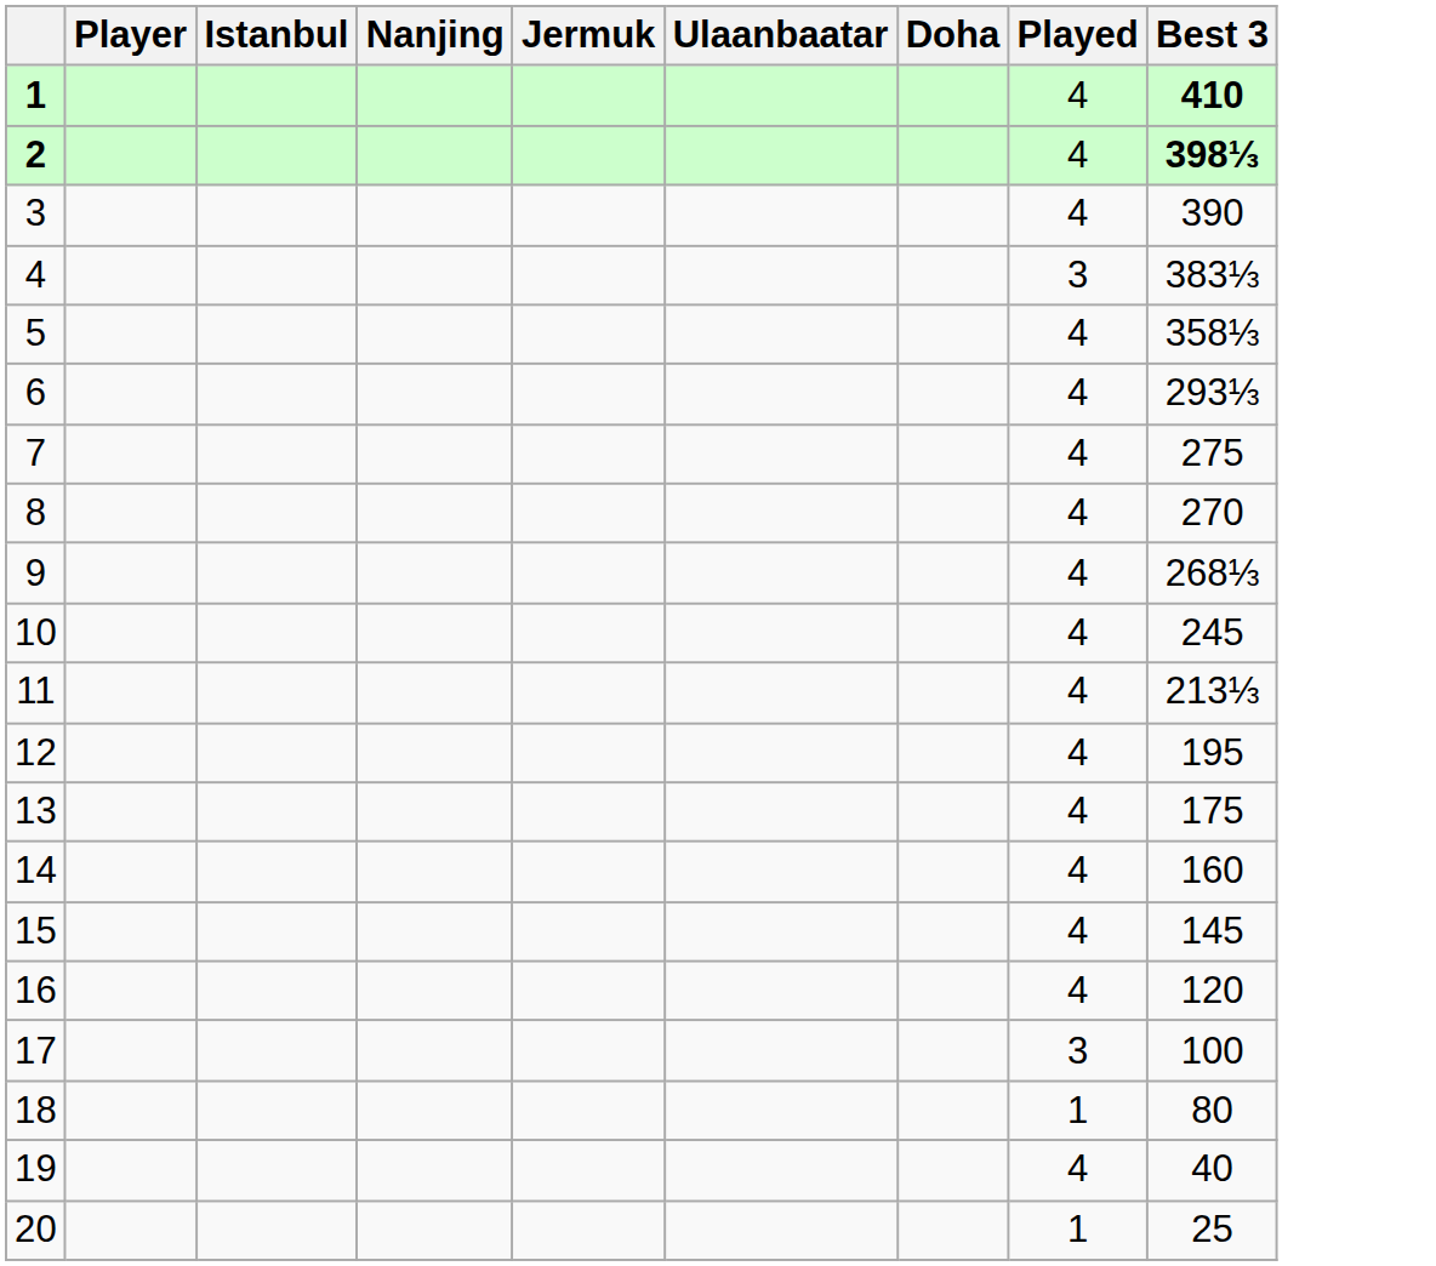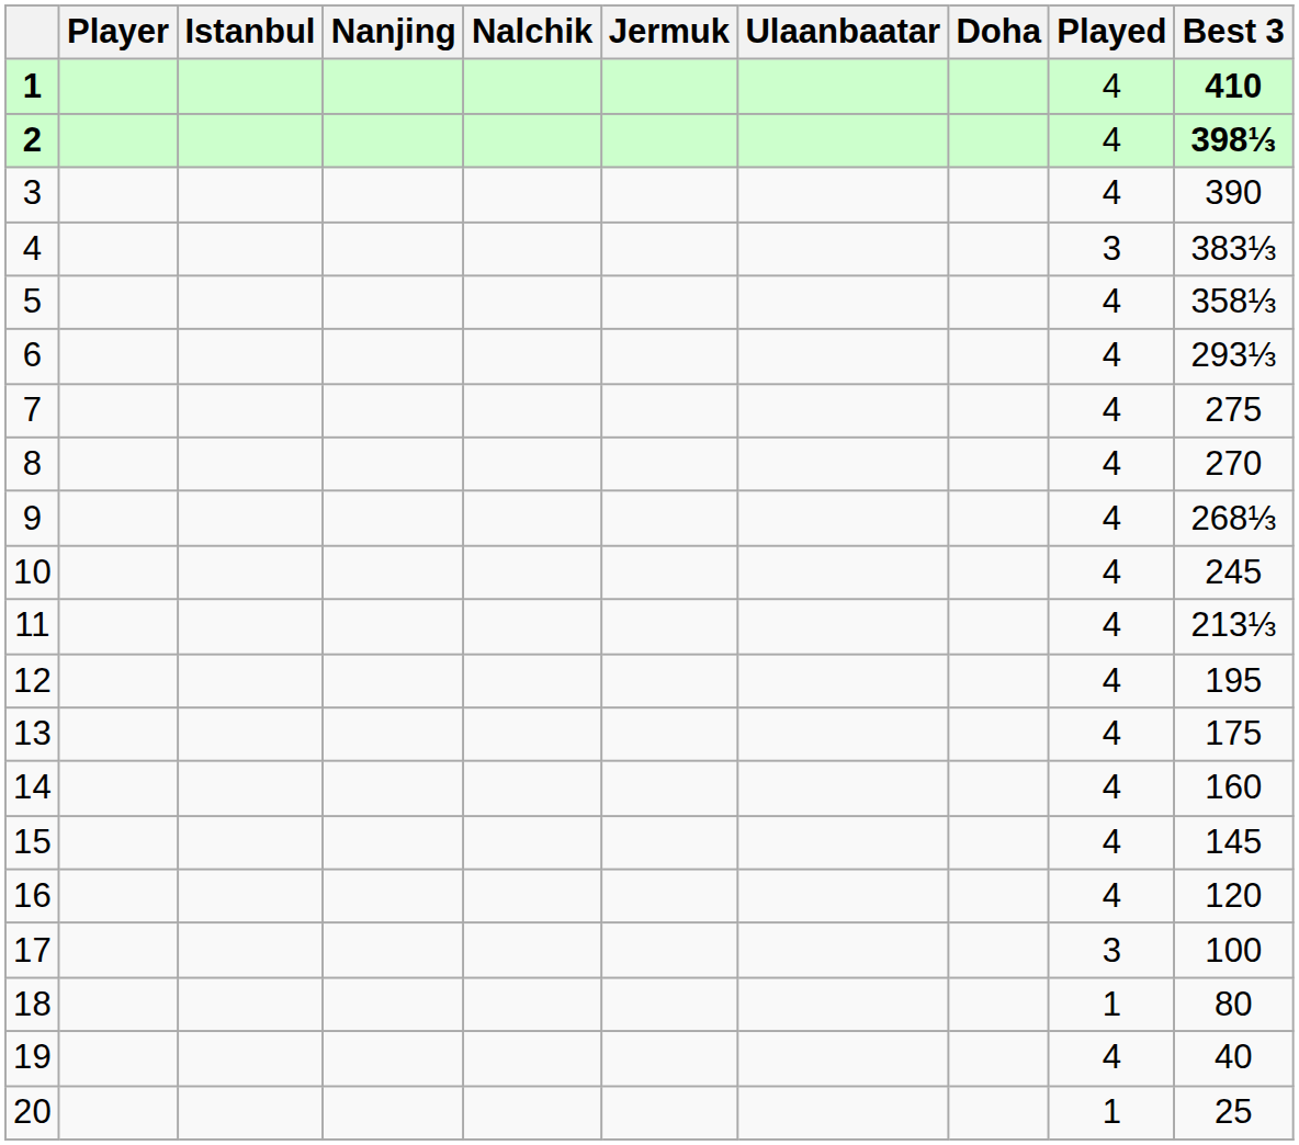 <table class="wikitable sortable" style="text-align: center;">
 <tr>
 <th></th>
 <th>Player</th>
 <th>Istanbul</th>
 <th>Nanjing</th>
+<th>Nalchik</th>
 <th>Jermuk</th>
 <th>Ulaanbaatar</th>
 <th>Doha</th>
 <th>Played</th>
 <th data-sort-type="number">Best 3</th>
 </tr>
 <tr style="background:#ccffcc;">
 <td><strong>1</strong></td>
 <td align=left></td>
+<td></td>
 <td></td>
 <td></td>
 <td></td>
 <td></td>
 <td></td>
 <td>4</td>
 <td><strong>410</strong></td>
 </tr>
 <tr style="background:#ccffcc;">
 <td><strong>2</strong></td>
 <td align=left></td>
 <td></td>
 <td></td>
 <td></td>
 <td></td>
 <td></td>
+<td></td>
 <td>4</td>
 <td><strong>398⅓</strong></td>
 </tr>
 <tr>
 <td>3</td>
 <td align=left></td>
+<td></td>
 <td></td>
 <td></td>
 <td></td>
 <td></td>
 <td></td>
 <td>4</td>
 <td>390</td>
 </tr>
 <tr>
 <td>4</td>
 <td align=left></td>
 <td></td>
 <td></td>
 <td></td>
 <td></td>
 <td></td>
+<td></td>
 <td>3</td>
 <td>383⅓</td>
 </tr>
 <tr>
 <td>5</td>
 <td align=left></td>
+<td></td>
 <td></td>
 <td></td>
 <td></td>
 <td></td>
 <td></td>
 <td>4</td>
 <td>358⅓</td>
 </tr>
 <tr>
 <td>6</td>
 <td align=left></td>
 <td></td>
 <td></td>
 <td></td>
 <td></td>
 <td></td>
+<td></td>
 <td>4</td>
 <td>293⅓</td>
 </tr>
 <tr>
 <td>7</td>
 <td align=left></td>
+<td></td>
 <td></td>
 <td></td>
 <td></td>
 <td></td>
 <td></td>
 <td>4</td>
 <td>275</td>
 </tr>
 <tr>
 <td>8</td>
 <td align=left></td>
 <td></td>
 <td></td>
 <td></td>
 <td></td>
 <td></td>
+<td></td>
 <td>4</td>
 <td>270</td>
 </tr>
 <tr>
 <td>9</td>
 <td align=left></td>
+<td></td>
 <td></td>
 <td></td>
 <td></td>
 <td></td>
 <td></td>
 <td>4</td>
 <td>268⅓</td>
 </tr>
 <tr>
 <td>10</td>
 <td align=left></td>
 <td></td>
 <td></td>
 <td></td>
 <td></td>
 <td></td>
+<td></td>
 <td>4</td>
 <td>245</td>
 </tr>
 <tr>
 <td>11</td>
 <td align=left></td>
+<td></td>
 <td></td>
 <td></td>
 <td></td>
 <td></td>
 <td></td>
 <td>4</td>
 <td>213⅓</td>
 </tr>
 <tr>
 <td>12</td>
 <td align=left></td>
 <td></td>
 <td></td>
 <td></td>
 <td></td>
 <td></td>
+<td></td>
 <td>4</td>
 <td>195</td>
 </tr>
 <tr>
 <td>13</td>
 <td align=left></td>
+<td></td>
 <td></td>
 <td></td>
 <td></td>
 <td></td>
 <td></td>
 <td>4</td>
 <td>175</td>
 </tr>
 <tr>
 <td>14</td>
 <td align=left></td>
 <td></td>
 <td></td>
 <td></td>
 <td></td>
 <td></td>
+<td></td>
 <td>4</td>
 <td>160</td>
 </tr>
 <tr>
 <td>15</td>
 <td align=left></td>
+<td></td>
 <td></td>
 <td></td>
 <td></td>
 <td></td>
 <td></td>
 <td>4</td>
 <td>145</td>
 </tr>
 <tr>
 <td>16</td>
 <td align=left></td>
 <td></td>
 <td></td>
 <td></td>
 <td></td>
 <td></td>
+<td></td>
 <td>4</td>
 <td>120</td>
 </tr>
 <tr>
 <td>17</td>
 <td align=left></td>
+<td></td>
 <td></td>
 <td></td>
 <td></td>
 <td></td>
 <td></td>
 <td>3</td>
 <td>100</td>
 </tr>
 <tr>
 <td>18</td>
 <td align=left></td>
 <td></td>
 <td></td>
 <td></td>
 <td></td>
 <td></td>
+<td></td>
 <td>1</td>
 <td>80</td>
 </tr>
 <tr>
 <td>19</td>
 <td align=left></td>
+<td></td>
 <td></td>
 <td></td>
 <td></td>
 <td></td>
 <td></td>
 <td>4</td>
 <td>40</td>
 </tr>
 <tr>
 <td>20</td>
 <td align=left></td>
 <td></td>
 <td></td>
 <td></td>
 <td></td>
 <td></td>
+<td></td>
 <td>1</td>
 <td>25</td>
 </tr>
 </table>
